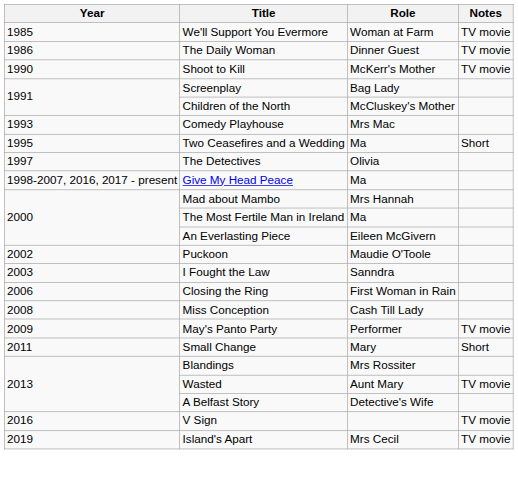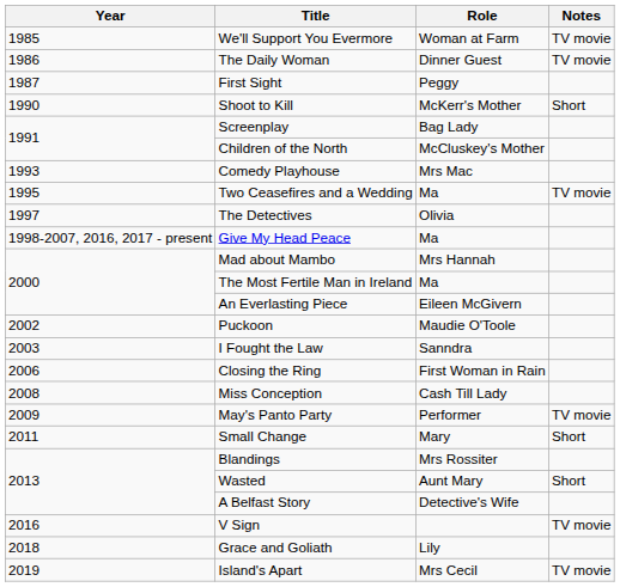 <table class="wikitable sortable">
 <tr>
 <th>Year</th>
 <th>Title</th>
 <th>Role</th>
 <th>Notes</th>
 </tr>
 <tr>
 <td>1985</td>
 <td>We'll Support You Evermore</td>
 <td>Woman at Farm</td>
 <td>TV movie</td>
 </tr>
 <tr>
 <td>1986</td>
 <td>The Daily Woman</td>
 <td>Dinner Guest</td>
 <td>TV movie</td>
 </tr>
 <tr>
+<td>1987</td>
+<td>First Sight</td>
+<td>Peggy</td>
+<td></td>
+</tr>
+<tr>
 <td>1990</td>
 <td>Shoot to Kill</td>
 <td>McKerr's Mother</td>
-<td>TV movie</td>
+<td>Short</td>
 </tr>
 <tr>
 <td rowspan="2">1991</td>
 <td>Screenplay</td>
 <td>Bag Lady</td>
 <td></td>
 </tr>
 <tr>
 <td>Children of the North</td>
 <td>McCluskey's Mother</td>
 <td></td>
 </tr>
 <tr>
 <td>1993</td>
 <td>Comedy Playhouse</td>
 <td>Mrs Mac</td>
 <td></td>
 </tr>
 <tr>
 <td>1995</td>
 <td>Two Ceasefires and a Wedding</td>
 <td>Ma</td>
-<td>Short</td>
+<td>TV movie</td>
 </tr>
 <tr>
 <td>1997</td>
 <td>The Detectives</td>
 <td>Olivia</td>
 <td></td>
 </tr>
 <tr>
 <td>1998-2007, 2016, 2017 - present</td>
 <td><a href='#'>Give My Head Peace</a></td>
 <td>Ma</td>
 <td></td>
 </tr>
 <tr>
 <td rowspan="3">2000</td>
 <td>Mad about Mambo</td>
 <td>Mrs Hannah</td>
 <td></td>
 </tr>
 <tr>
 <td>The Most Fertile Man in Ireland</td>
 <td>Ma</td>
 <td></td>
 </tr>
 <tr>
 <td>An Everlasting Piece</td>
 <td>Eileen McGivern</td>
 <td></td>
 </tr>
 <tr>
 <td>2002</td>
 <td>Puckoon</td>
 <td>Maudie O'Toole</td>
 <td></td>
 </tr>
 <tr>
 <td>2003</td>
 <td>I Fought the Law</td>
 <td>Sanndra</td>
 <td></td>
 </tr>
 <tr>
 <td>2006</td>
 <td>Closing the Ring</td>
 <td>First Woman in Rain</td>
 <td></td>
 </tr>
 <tr>
 <td>2008</td>
 <td>Miss Conception</td>
 <td>Cash Till Lady</td>
 <td></td>
 </tr>
 <tr>
 <td>2009</td>
 <td>May's Panto Party</td>
 <td>Performer</td>
 <td>TV movie</td>
 </tr>
 <tr>
 <td>2011</td>
 <td>Small Change</td>
 <td>Mary</td>
 <td>Short</td>
 </tr>
 <tr>
 <td rowspan="3">2013</td>
 <td>Blandings</td>
 <td>Mrs Rossiter</td>
 <td></td>
 </tr>
 <tr>
 <td>Wasted</td>
 <td>Aunt Mary</td>
-<td>TV movie</td>
+<td>Short</td>
 </tr>
 <tr>
 <td>A Belfast Story</td>
 <td>Detective's Wife</td>
 <td></td>
 </tr>
 <tr>
 <td>2016</td>
 <td>V Sign</td>
 <td></td>
 <td>TV movie</td>
 </tr>
 <tr>
+<td>2018</td>
+<td>Grace and Goliath</td>
+<td>Lily</td>
+<td></td>
+</tr>
+<tr>
 <td>2019</td>
 <td>Island's Apart</td>
 <td>Mrs Cecil</td>
 <td>TV movie</td>
 </tr>
 </table>
